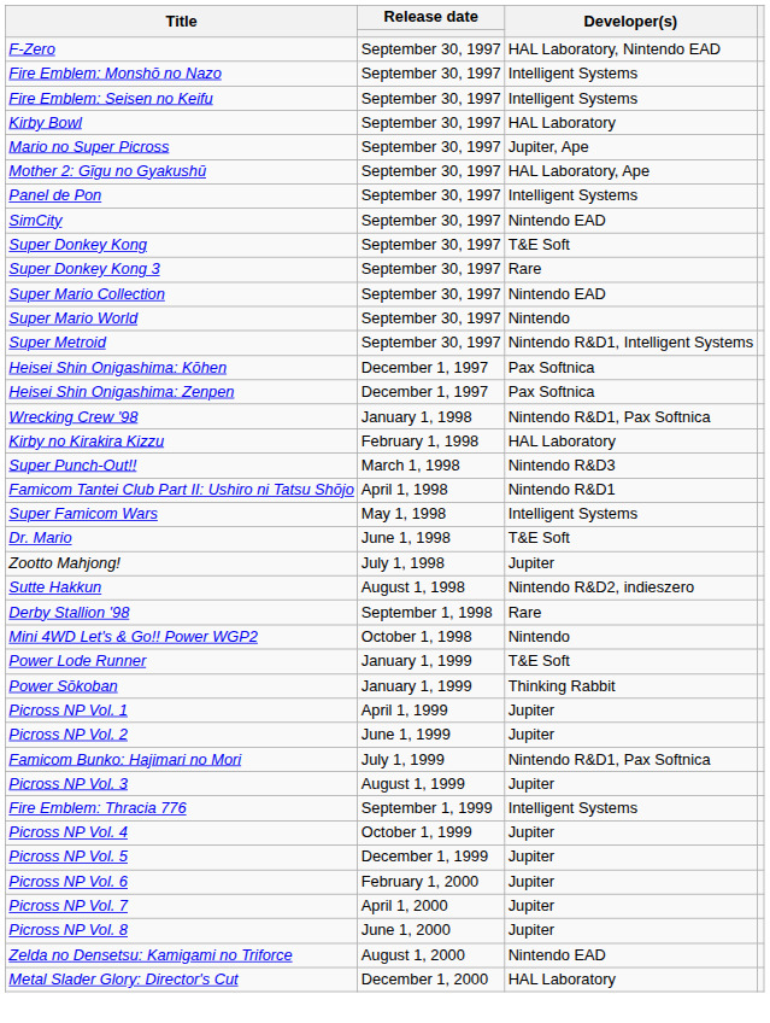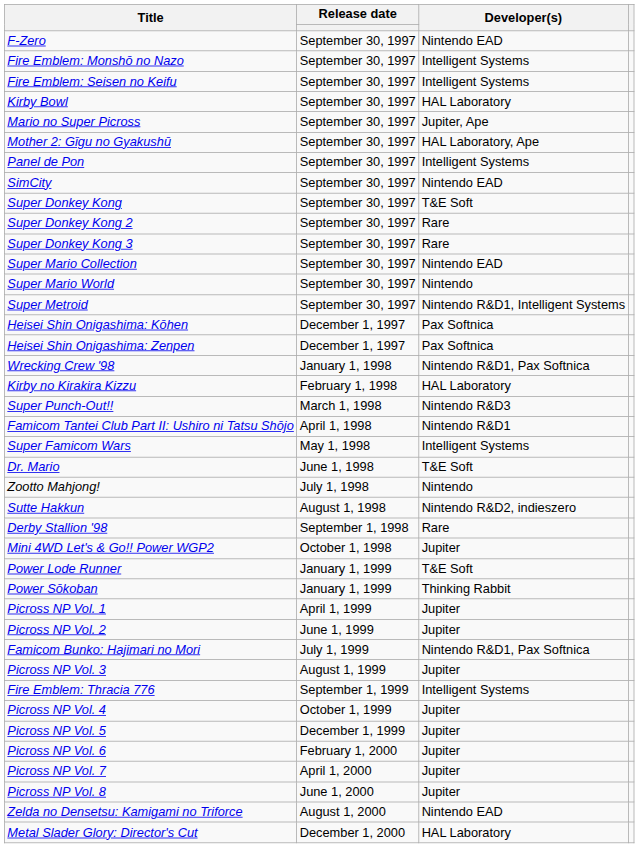 <table class="wikitable plainrowheaders sortable">
 <tr>
 <th rowspan="2">Title</th>
 <th>Release date</th>
 <th rowspan="2">Developer(s)</th>
 <th rowspan="2"></th>
 </tr>
 <tr>
 <th data-sort-type="date"></th>
 </tr>
 <tr>
 <td><em><a href='#'>F-Zero</a></em></td>
 <td>September 30, 1997</td>
-<td>HAL Laboratory, Nintendo EAD</td>
+<td>Nintendo EAD</td>
 <td></td>
 </tr>
 <tr>
 <td><em><a href='#'>Fire Emblem: Monshō no Nazo</a></em></td>
 <td>September 30, 1997</td>
 <td>Intelligent Systems</td>
 <td></td>
 </tr>
 <tr>
 <td><em><a href='#'>Fire Emblem: Seisen no Keifu</a></em></td>
 <td>September 30, 1997</td>
 <td>Intelligent Systems</td>
 <td></td>
 </tr>
 <tr>
 <td><em><a href='#'>Kirby Bowl</a></em></td>
 <td>September 30, 1997</td>
 <td>HAL Laboratory</td>
 <td></td>
 </tr>
 <tr>
 <td><em><a href='#'>Mario no Super Picross</a></em></td>
 <td>September 30, 1997</td>
 <td>Jupiter, Ape</td>
 <td></td>
 </tr>
 <tr>
 <td><em><a href='#'>Mother 2: Gīgu no Gyakushū</a></em></td>
 <td>September 30, 1997</td>
 <td>HAL Laboratory, Ape</td>
 <td></td>
 </tr>
 <tr>
 <td><em><a href='#'>Panel de Pon</a></em></td>
 <td>September 30, 1997</td>
 <td>Intelligent Systems</td>
 <td></td>
 </tr>
 <tr>
 <td><em><a href='#'>SimCity</a></em></td>
 <td>September 30, 1997</td>
 <td>Nintendo EAD</td>
 <td></td>
 </tr>
 <tr>
 <td><em><a href='#'>Super Donkey Kong</a></em></td>
 <td>September 30, 1997</td>
 <td>T&E Soft</td>
+<td></td>
+</tr>
+<tr>
+<td><em><a href='#'>Super Donkey Kong 2</a></em></td>
+<td>September 30, 1997</td>
+<td>Rare</td>
 <td></td>
 </tr>
 <tr>
 <td><em><a href='#'>Super Donkey Kong 3</a></em></td>
 <td>September 30, 1997</td>
 <td>Rare</td>
 <td></td>
 </tr>
 <tr>
 <td><em><a href='#'>Super Mario Collection</a></em></td>
 <td>September 30, 1997</td>
 <td>Nintendo EAD</td>
 <td></td>
 </tr>
 <tr>
 <td><em><a href='#'>Super Mario World</a></em></td>
 <td>September 30, 1997</td>
 <td>Nintendo</td>
 <td></td>
 </tr>
 <tr>
 <td><em><a href='#'>Super Metroid</a></em></td>
 <td>September 30, 1997</td>
 <td>Nintendo R&D1, Intelligent Systems</td>
 <td></td>
 </tr>
 <tr>
 <td><em><a href='#'>Heisei Shin Onigashima: Kōhen</a></em></td>
 <td>December 1, 1997</td>
 <td>Pax Softnica</td>
 <td></td>
 </tr>
 <tr>
 <td><em><a href='#'>Heisei Shin Onigashima: Zenpen</a></em></td>
 <td>December 1, 1997</td>
 <td>Pax Softnica</td>
 <td></td>
 </tr>
 <tr>
 <td><em><a href='#'>Wrecking Crew '98</a></em></td>
 <td>January 1, 1998</td>
 <td>Nintendo R&D1, Pax Softnica</td>
 <td></td>
 </tr>
 <tr>
 <td><em><a href='#'>Kirby no Kirakira Kizzu</a></em></td>
 <td>February 1, 1998</td>
 <td>HAL Laboratory</td>
 <td></td>
 </tr>
 <tr>
 <td><em><a href='#'>Super Punch-Out!!</a></em></td>
 <td>March 1, 1998</td>
 <td>Nintendo R&D3</td>
 <td></td>
 </tr>
 <tr>
 <td><em><a href='#'>Famicom Tantei Club Part II: Ushiro ni Tatsu Shōjo</a></em></td>
 <td>April 1, 1998</td>
 <td>Nintendo R&D1</td>
 <td></td>
 </tr>
 <tr>
 <td><em><a href='#'>Super Famicom Wars</a></em></td>
 <td>May 1, 1998</td>
 <td>Intelligent Systems</td>
 <td></td>
 </tr>
 <tr>
 <td><em><a href='#'>Dr. Mario</a></em></td>
 <td>June 1, 1998</td>
 <td>T&E Soft</td>
 <td></td>
 </tr>
 <tr>
 <td><em>Zootto Mahjong!</em></td>
 <td>July 1, 1998</td>
-<td>Jupiter</td>
+<td>Nintendo</td>
 <td></td>
 </tr>
 <tr>
 <td><em><a href='#'>Sutte Hakkun</a></em></td>
 <td>August 1, 1998</td>
 <td>Nintendo R&D2, indieszero</td>
 <td></td>
 </tr>
 <tr>
 <td><em><a href='#'>Derby Stallion '98</a></em></td>
 <td>September 1, 1998</td>
 <td>Rare</td>
 <td></td>
 </tr>
 <tr>
 <td><em><a href='#'>Mini 4WD Let's & Go!! Power WGP2</a></em></td>
 <td>October 1, 1998</td>
-<td>Nintendo</td>
+<td>Jupiter</td>
 <td></td>
 </tr>
 <tr>
 <td><em><a href='#'>Power Lode Runner</a></em></td>
 <td>January 1, 1999</td>
 <td>T&E Soft</td>
 <td></td>
 </tr>
 <tr>
 <td><em><a href='#'>Power Sōkoban</a></em></td>
 <td>January 1, 1999</td>
 <td>Thinking Rabbit</td>
 <td></td>
 </tr>
 <tr>
 <td><em><a href='#'>Picross NP Vol. 1</a></em></td>
 <td>April 1, 1999</td>
 <td>Jupiter</td>
 <td></td>
 </tr>
 <tr>
 <td><em><a href='#'>Picross NP Vol. 2</a></em></td>
 <td>June 1, 1999</td>
 <td>Jupiter</td>
 <td></td>
 </tr>
 <tr>
 <td><em><a href='#'>Famicom Bunko: Hajimari no Mori</a></em></td>
 <td>July 1, 1999</td>
 <td>Nintendo R&D1, Pax Softnica</td>
 <td></td>
 </tr>
 <tr>
 <td><em><a href='#'>Picross NP Vol. 3</a></em></td>
 <td>August 1, 1999</td>
 <td>Jupiter</td>
 <td></td>
 </tr>
 <tr>
 <td><em><a href='#'>Fire Emblem: Thracia 776</a></em></td>
 <td>September 1, 1999</td>
 <td>Intelligent Systems</td>
 <td></td>
 </tr>
 <tr>
 <td><em><a href='#'>Picross NP Vol. 4</a></em></td>
 <td>October 1, 1999</td>
 <td>Jupiter</td>
 <td></td>
 </tr>
 <tr>
 <td><em><a href='#'>Picross NP Vol. 5</a></em></td>
 <td>December 1, 1999</td>
 <td>Jupiter</td>
 <td></td>
 </tr>
 <tr>
 <td><em><a href='#'>Picross NP Vol. 6</a></em></td>
 <td>February 1, 2000</td>
 <td>Jupiter</td>
 <td></td>
 </tr>
 <tr>
 <td><em><a href='#'>Picross NP Vol. 7</a></em></td>
 <td>April 1, 2000</td>
 <td>Jupiter</td>
 <td></td>
 </tr>
 <tr>
 <td><em><a href='#'>Picross NP Vol. 8</a></em></td>
 <td>June 1, 2000</td>
 <td>Jupiter</td>
 <td></td>
 </tr>
 <tr>
 <td><em><a href='#'>Zelda no Densetsu: Kamigami no Triforce</a></em></td>
 <td>August 1, 2000</td>
 <td>Nintendo EAD</td>
 <td></td>
 </tr>
 <tr>
 <td><em><a href='#'>Metal Slader Glory: Director's Cut</a></em></td>
 <td>December 1, 2000</td>
 <td>HAL Laboratory</td>
 <td></td>
 </tr>
 </table>
